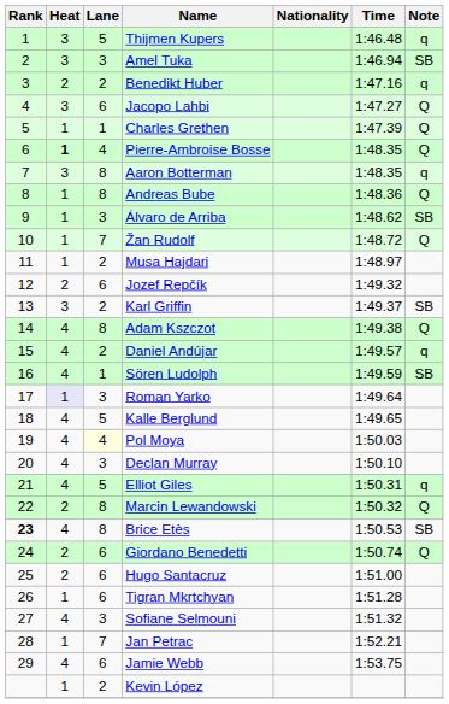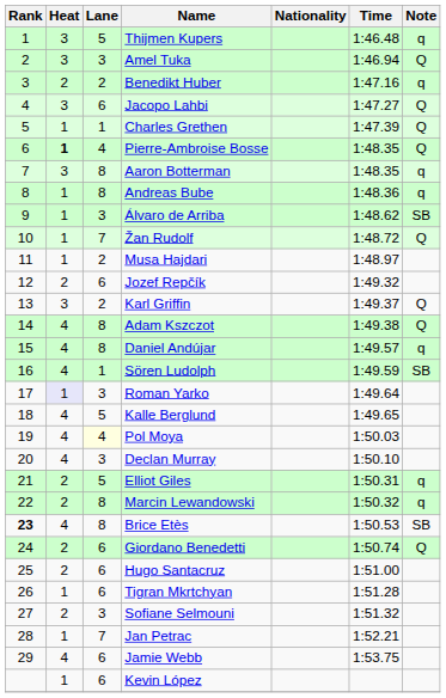 <table class="wikitable sortable" style="text-align:center">
 <tr>
 <th>Rank</th>
 <th>Heat</th>
 <th>Lane</th>
 <th>Name</th>
 <th>Nationality</th>
 <th>Time</th>
 <th>Note</th>
 </tr>
 <tr bgcolor=ccffcc>
 <td>1</td>
 <td>3</td>
 <td>5</td>
 <td align=left><a href='#'>Thijmen Kupers</a></td>
 <td align=left></td>
 <td>1:46.48</td>
 <td>q</td>
 </tr>
 <tr bgcolor=ccffcc>
 <td>2</td>
 <td>3</td>
 <td>3</td>
 <td align=left><a href='#'>Amel Tuka</a></td>
 <td align=left></td>
 <td>1:46.94</td>
-<td>SB</td>
+<td>Q</td>
 </tr>
 <tr bgcolor=ccffcc>
 <td>3</td>
 <td>2</td>
 <td>2</td>
 <td align=left><a href='#'>Benedikt Huber</a></td>
 <td align=left></td>
 <td>1:47.16</td>
 <td>q</td>
 </tr>
 <tr bgcolor=ddffdd>
 <td>4</td>
 <td>3</td>
 <td>6</td>
 <td align=left><a href='#'>Jacopo Lahbi</a></td>
 <td align=left></td>
 <td>1:47.27</td>
 <td>Q</td>
 </tr>
 <tr bgcolor=ddffdd>
 <td>5</td>
 <td>1</td>
 <td>1</td>
 <td align=left><a href='#'>Charles Grethen</a></td>
 <td align=left></td>
 <td>1:47.39</td>
 <td>Q</td>
 </tr>
 <tr bgcolor=ccffcc>
 <td>6</td>
 <td><strong>1</strong></td>
 <td>4</td>
 <td align=left><a href='#'>Pierre-Ambroise Bosse</a></td>
 <td align=left></td>
 <td>1:48.35</td>
 <td>Q</td>
 </tr>
 <tr bgcolor=ddffdd>
 <td>7</td>
 <td>3</td>
 <td>8</td>
 <td align=left><a href='#'>Aaron Botterman</a></td>
 <td align=left></td>
 <td>1:48.35</td>
 <td>q</td>
 </tr>
 <tr bgcolor=ccffcc>
 <td>8</td>
 <td>1</td>
 <td>8</td>
 <td align=left><a href='#'>Andreas Bube</a></td>
 <td align=left></td>
 <td>1:48.36</td>
-<td>Q</td>
+<td>q</td>
 </tr>
 <tr bgcolor=ccffcc>
 <td>9</td>
 <td>1</td>
 <td>3</td>
 <td align=left><a href='#'>Álvaro de Arriba</a></td>
 <td align=left></td>
 <td>1:48.62</td>
 <td>SB</td>
 </tr>
 <tr bgcolor=ddffdd>
 <td>10</td>
 <td>1</td>
 <td>7</td>
 <td align=left><a href='#'>Žan Rudolf</a></td>
 <td align=left></td>
 <td>1:48.72</td>
 <td>Q</td>
 </tr>
 <tr>
 <td>11</td>
 <td>1</td>
 <td>2</td>
 <td align=left><a href='#'>Musa Hajdari</a></td>
 <td align=left></td>
 <td>1:48.97</td>
 <td></td>
 </tr>
 <tr>
 <td>12</td>
 <td>2</td>
 <td>6</td>
 <td align=left><a href='#'>Jozef Repčík</a></td>
 <td align=left></td>
 <td>1:49.32</td>
 <td></td>
 </tr>
 <tr>
 <td>13</td>
 <td>3</td>
 <td>2</td>
 <td align=left><a href='#'>Karl Griffin</a></td>
 <td align=left></td>
 <td>1:49.37</td>
-<td>SB</td>
+<td>Q</td>
 </tr>
 <tr bgcolor=ccffcc>
 <td>14</td>
 <td>4</td>
 <td>8</td>
 <td align=left><a href='#'>Adam Kszczot</a></td>
 <td align=left></td>
 <td>1:49.38</td>
 <td>Q</td>
 </tr>
 <tr bgcolor=ccffcc>
 <td>15</td>
 <td>4</td>
-<td>2</td>
+<td>8</td>
 <td align=left><a href='#'>Daniel Andújar</a></td>
 <td align=left></td>
 <td>1:49.57</td>
 <td>q</td>
 </tr>
 <tr bgcolor=ccffcc>
 <td>16</td>
 <td>4</td>
 <td>1</td>
 <td align=left><a href='#'>Sören Ludolph</a></td>
 <td align=left></td>
 <td>1:49.59</td>
 <td>SB</td>
 </tr>
 <tr>
 <td>17</td>
 <td style="background: lavender;">1</td>
 <td>3</td>
 <td align=left><a href='#'>Roman Yarko</a></td>
 <td align=left></td>
 <td>1:49.64</td>
 <td></td>
 </tr>
 <tr>
 <td>18</td>
 <td>4</td>
 <td>5</td>
 <td align=left><a href='#'>Kalle Berglund</a></td>
 <td align=left></td>
 <td>1:49.65</td>
 <td></td>
 </tr>
 <tr>
 <td>19</td>
 <td>4</td>
 <td style="background: lightyellow;">4</td>
 <td align=left><a href='#'>Pol Moya</a></td>
 <td align=left></td>
 <td>1:50.03</td>
 <td></td>
 </tr>
 <tr>
 <td>20</td>
 <td>4</td>
 <td>3</td>
 <td align=left><a href='#'>Declan Murray</a></td>
 <td align=left></td>
 <td>1:50.10</td>
 <td></td>
 </tr>
 <tr bgcolor=ccffcc>
 <td>21</td>
-<td>4</td>
+<td>2</td>
 <td>5</td>
 <td align=left><a href='#'>Elliot Giles</a></td>
 <td align=left></td>
 <td>1:50.31</td>
 <td>q</td>
 </tr>
 <tr bgcolor=ccffcc>
 <td>22</td>
 <td>2</td>
 <td>8</td>
 <td align=left><a href='#'>Marcin Lewandowski</a></td>
 <td align=left></td>
 <td>1:50.32</td>
-<td>Q</td>
+<td>q</td>
 </tr>
 <tr>
 <td><strong>23</strong></td>
 <td>4</td>
 <td>8</td>
 <td align=left><a href='#'>Brice Etès</a></td>
 <td align=left></td>
 <td>1:50.53</td>
 <td>SB</td>
 </tr>
 <tr bgcolor=ccffcc>
 <td>24</td>
 <td>2</td>
 <td>6</td>
 <td align=left><a href='#'>Giordano Benedetti</a></td>
 <td align=left></td>
 <td>1:50.74</td>
 <td>Q</td>
 </tr>
 <tr>
 <td>25</td>
 <td>2</td>
 <td>6</td>
 <td align=left><a href='#'>Hugo Santacruz</a></td>
 <td align=left></td>
 <td>1:51.00</td>
 <td></td>
 </tr>
 <tr>
 <td>26</td>
 <td>1</td>
 <td>6</td>
 <td align=left><a href='#'>Tigran Mkrtchyan</a></td>
 <td align=left></td>
 <td>1:51.28</td>
 <td></td>
 </tr>
 <tr>
 <td>27</td>
-<td>4</td>
+<td>2</td>
 <td>3</td>
 <td align=left><a href='#'>Sofiane Selmouni</a></td>
 <td align=left></td>
 <td>1:51.32</td>
 <td></td>
 </tr>
 <tr>
 <td>28</td>
 <td>1</td>
 <td>7</td>
 <td align=left><a href='#'>Jan Petrac</a></td>
 <td align=left></td>
 <td>1:52.21</td>
 <td></td>
 </tr>
 <tr>
 <td>29</td>
 <td>4</td>
 <td>6</td>
 <td align=left><a href='#'>Jamie Webb</a></td>
 <td align=left></td>
 <td>1:53.75</td>
 <td></td>
 </tr>
 <tr>
 <td></td>
 <td>1</td>
-<td>2</td>
+<td>6</td>
 <td align=left><a href='#'>Kevin López</a></td>
 <td align=left></td>
 <td></td>
 <td></td>
 </tr>
 <tr>
 </tr>
 </table>
